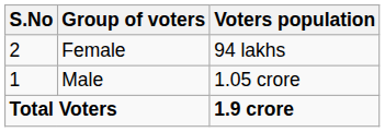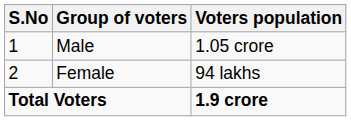 <table class="wikitable" |>
 <tr>
 <th>S.No</th>
 <th>Group of voters</th>
 <th>Voters population</th>
 </tr>
 <tr>
+<td>1</td>
+<td>Male</td>
+<td>1.05 crore</td>
+</tr>
+<tr>
 <td>2</td>
 <td>Female</td>
 <td>94 lakhs</td>
-</tr>
-<tr>
-<td>1</td>
-<td>Male</td>
-<td>1.05 crore</td>
 </tr>
 <tr>
 <td colspan="2"><strong>Total Voters</strong></td>
 <td><strong>1.9 crore</strong></td>
 </tr>
 </table>
